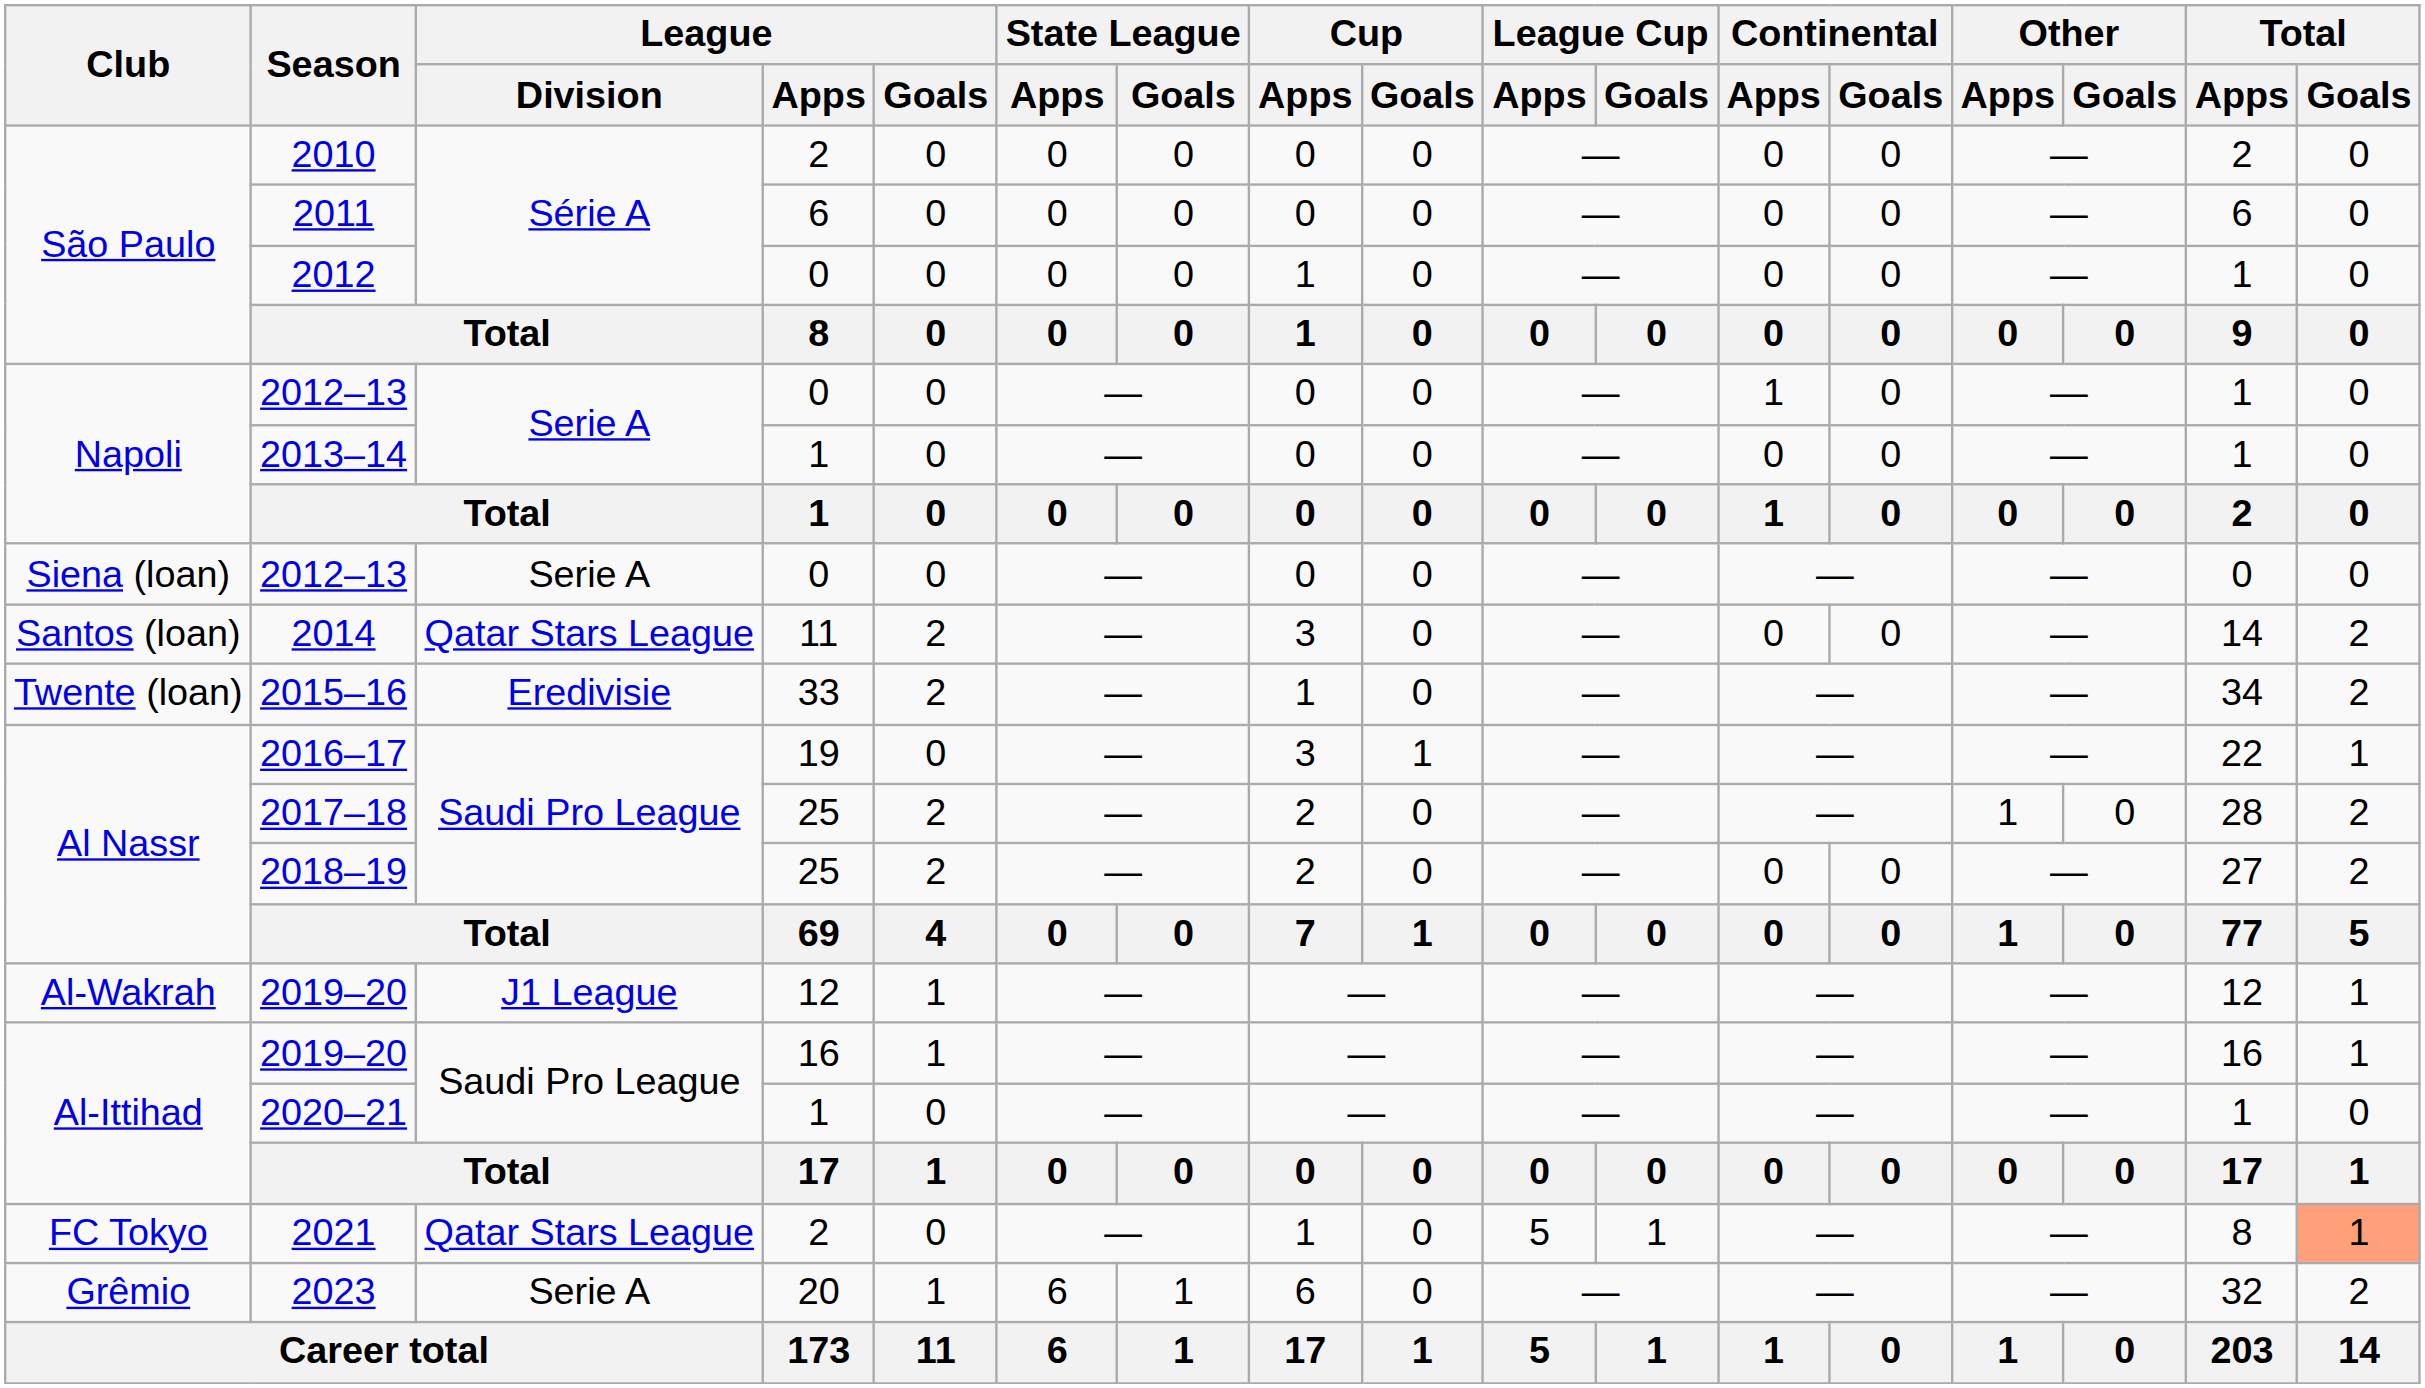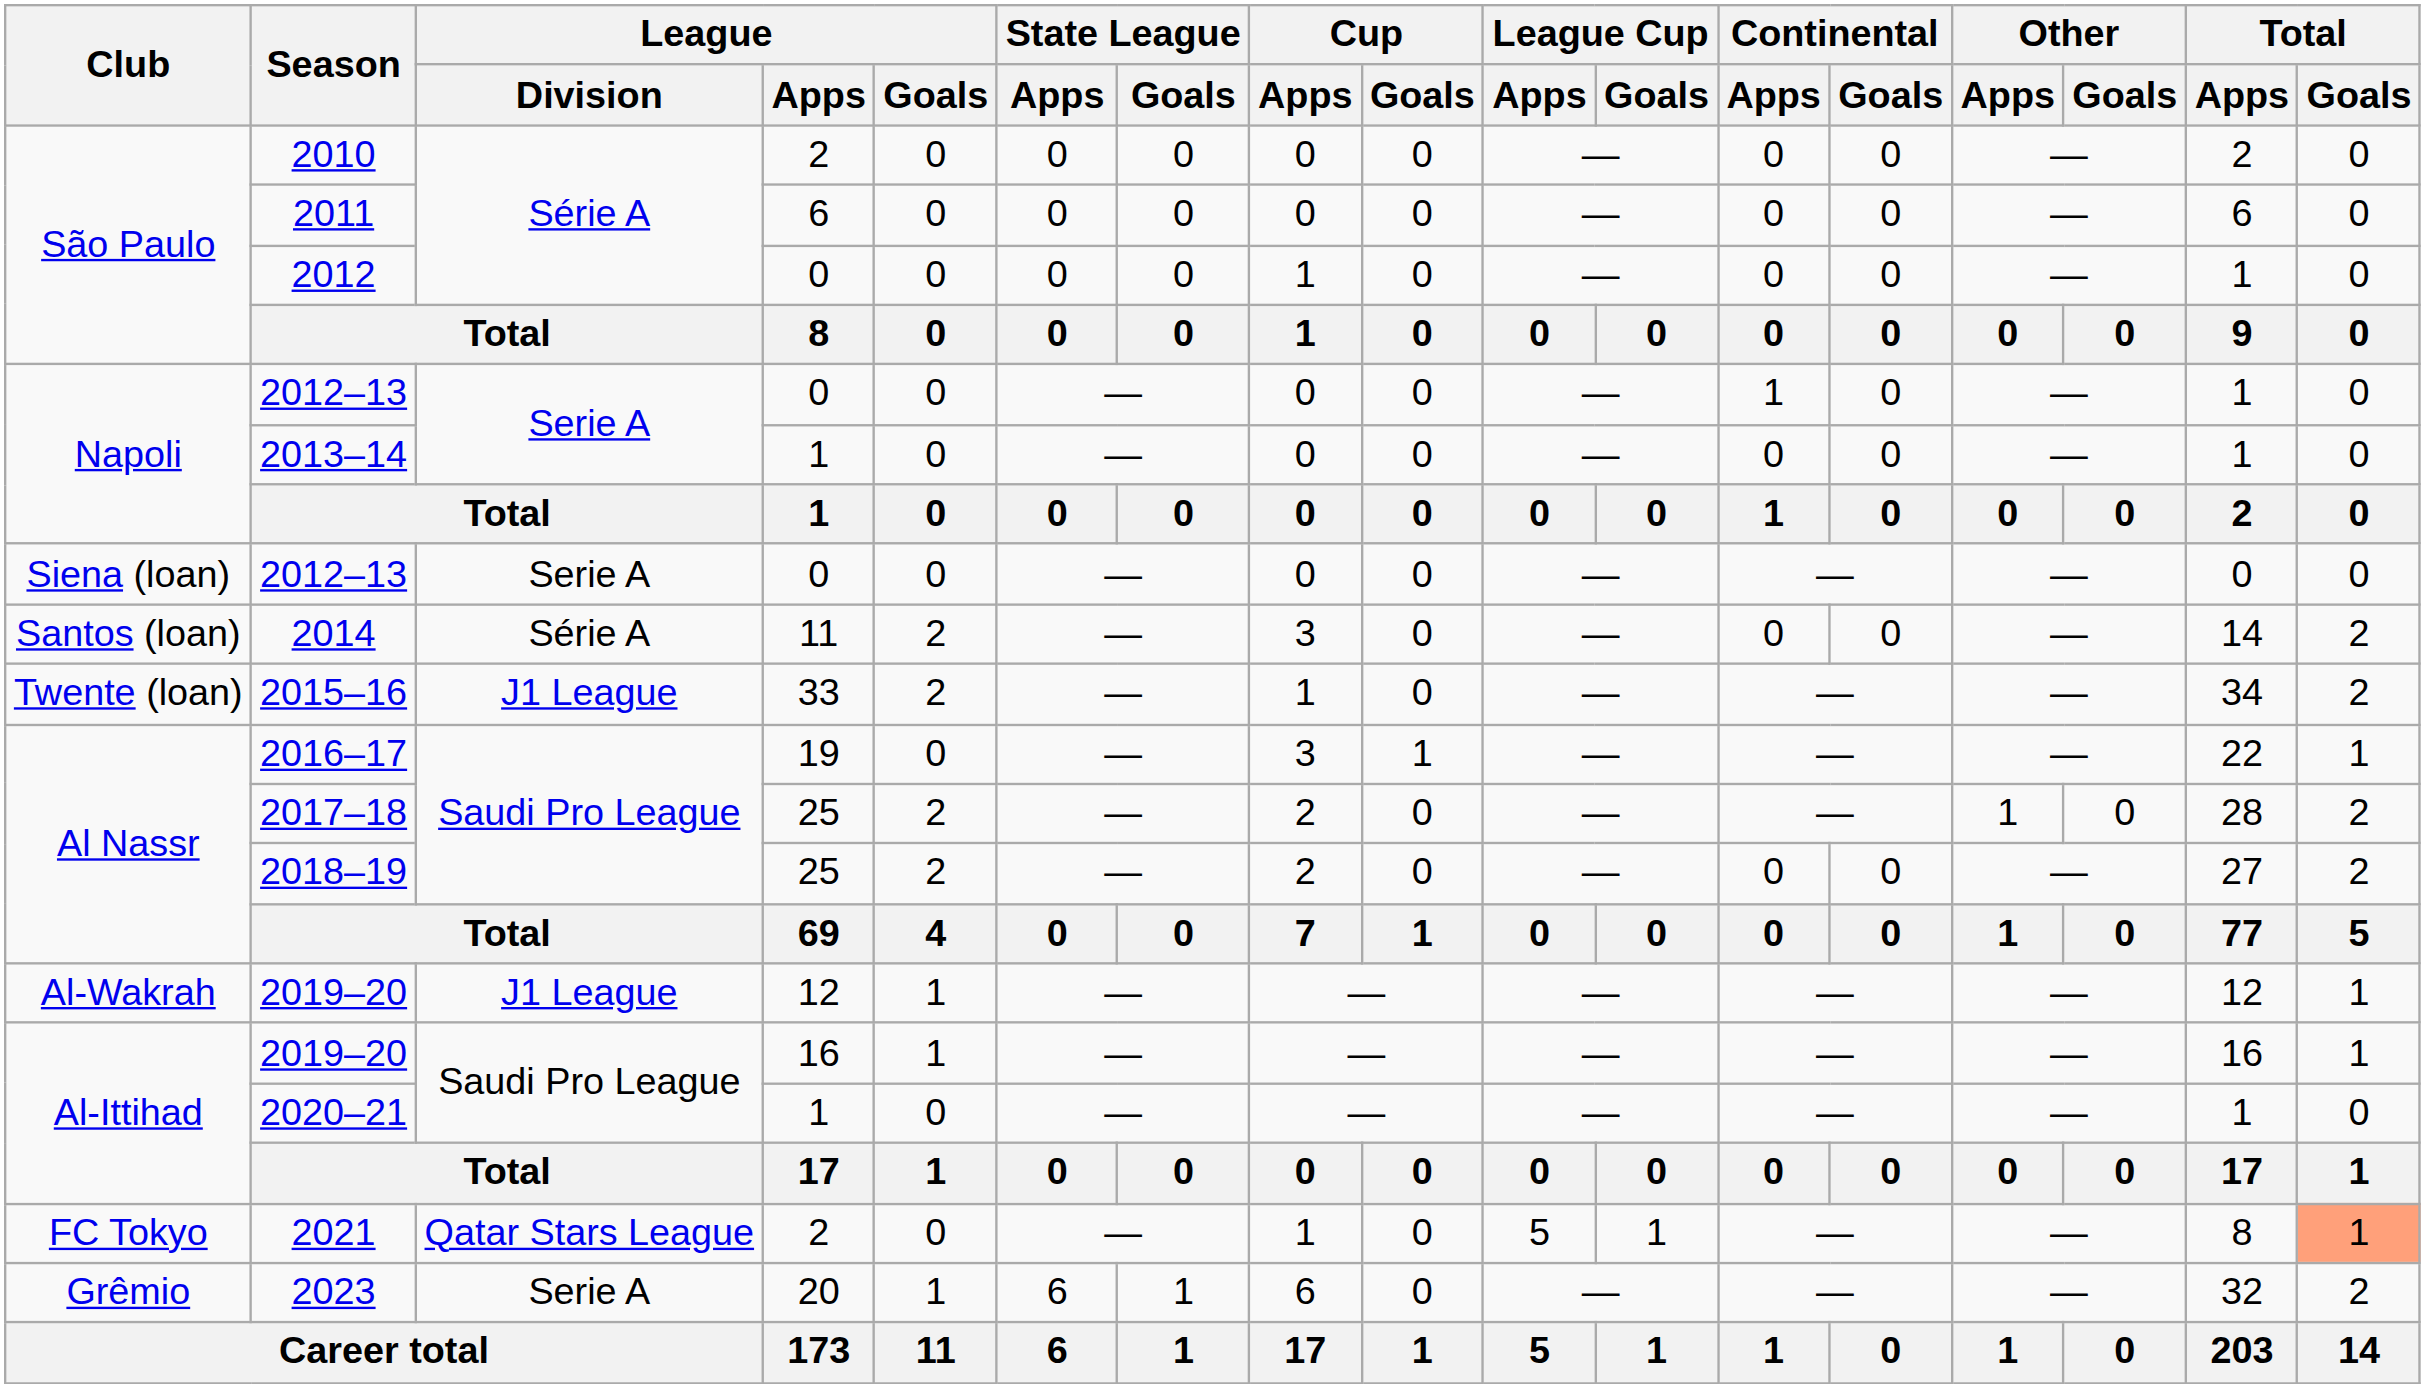 <table class="wikitable" style="text-align: center;">
 <tr>
 <th rowspan="2">Club</th>
 <th rowspan="2">Season</th>
 <th colspan="3">League</th>
 <th colspan="2">State League</th>
 <th colspan="2">Cup</th>
 <th colspan="2">League Cup</th>
 <th colspan="2">Continental</th>
 <th colspan="2">Other</th>
 <th colspan="2">Total</th>
 </tr>
 <tr>
 <th>Division</th>
 <th>Apps</th>
 <th>Goals</th>
 <th>Apps</th>
 <th>Goals</th>
 <th>Apps</th>
 <th>Goals</th>
 <th>Apps</th>
 <th>Goals</th>
 <th>Apps</th>
 <th>Goals</th>
 <th>Apps</th>
 <th>Goals</th>
 <th>Apps</th>
 <th>Goals</th>
 </tr>
 <tr>
 <td rowspan="4"><a href='#'>São Paulo</a></td>
 <td><a href='#'>2010</a></td>
 <td rowspan="3"><a href='#'>Série A</a></td>
 <td>2</td>
 <td>0</td>
 <td>0</td>
 <td>0</td>
 <td>0</td>
 <td>0</td>
 <td colspan="2">—</td>
 <td>0</td>
 <td>0</td>
 <td colspan="2">—</td>
 <td>2</td>
 <td>0</td>
 </tr>
 <tr>
 <td><a href='#'>2011</a></td>
 <td>6</td>
 <td>0</td>
 <td>0</td>
 <td>0</td>
 <td>0</td>
 <td>0</td>
 <td colspan="2">—</td>
 <td>0</td>
 <td>0</td>
 <td colspan="2">—</td>
 <td>6</td>
 <td>0</td>
 </tr>
 <tr>
 <td><a href='#'>2012</a></td>
 <td>0</td>
 <td>0</td>
 <td>0</td>
 <td>0</td>
 <td>1</td>
 <td>0</td>
 <td colspan="2">—</td>
 <td>0</td>
 <td>0</td>
 <td colspan="2">—</td>
 <td>1</td>
 <td>0</td>
 </tr>
 <tr>
 <th colspan="2">Total</th>
 <th>8</th>
 <th>0</th>
 <th>0</th>
 <th>0</th>
 <th>1</th>
 <th>0</th>
 <th>0</th>
 <th>0</th>
 <th>0</th>
 <th>0</th>
 <th>0</th>
 <th>0</th>
 <th>9</th>
 <th>0</th>
 </tr>
 <tr>
 <td rowspan="3" align="center"><a href='#'>Napoli</a></td>
 <td><a href='#'>2012–13</a></td>
 <td rowspan="2" align="center"><a href='#'>Serie A</a></td>
 <td>0</td>
 <td>0</td>
 <td colspan="2">—</td>
 <td>0</td>
 <td>0</td>
 <td colspan="2">—</td>
 <td>1</td>
 <td>0</td>
 <td colspan="2">—</td>
 <td>1</td>
 <td>0</td>
 </tr>
 <tr>
 <td><a href='#'>2013–14</a></td>
 <td>1</td>
 <td>0</td>
 <td colspan="2">—</td>
 <td>0</td>
 <td>0</td>
 <td colspan="2">—</td>
 <td>0</td>
 <td>0</td>
 <td colspan="2">—</td>
 <td>1</td>
 <td>0</td>
 </tr>
 <tr>
 <th colspan="2">Total</th>
 <th>1</th>
 <th>0</th>
 <th>0</th>
 <th>0</th>
 <th>0</th>
 <th>0</th>
 <th>0</th>
 <th>0</th>
 <th>1</th>
 <th>0</th>
 <th>0</th>
 <th>0</th>
 <th>2</th>
 <th>0</th>
 </tr>
 <tr>
 <td><a href='#'>Siena</a> (loan)</td>
 <td><a href='#'>2012–13</a></td>
 <td>Serie A</td>
 <td>0</td>
 <td>0</td>
 <td colspan="2">—</td>
 <td>0</td>
 <td>0</td>
 <td colspan="2">—</td>
 <td colspan="2">—</td>
 <td colspan="2">—</td>
 <td>0</td>
 <td>0</td>
 </tr>
 <tr>
 <td><a href='#'>Santos</a> (loan)</td>
 <td><a href='#'>2014</a></td>
-<td><a href='#'>Qatar Stars League</a></td>
+<td>Série A</td>
 <td>11</td>
 <td>2</td>
 <td colspan="2">—</td>
 <td>3</td>
 <td>0</td>
 <td colspan="2">—</td>
 <td>0</td>
 <td>0</td>
 <td colspan="2">—</td>
 <td>14</td>
 <td>2</td>
 </tr>
 <tr>
 <td><a href='#'>Twente</a> (loan)</td>
 <td><a href='#'>2015–16</a></td>
-<td><a href='#'>Eredivisie</a></td>
+<td><a href='#'>J1 League</a></td>
 <td>33</td>
 <td>2</td>
 <td colspan="2">—</td>
 <td>1</td>
 <td>0</td>
 <td colspan="2">—</td>
 <td colspan="2">—</td>
 <td colspan="2">—</td>
 <td>34</td>
 <td>2</td>
 </tr>
 <tr>
 <td rowspan="4" align="center"><a href='#'>Al Nassr</a></td>
 <td><a href='#'>2016–17</a></td>
 <td rowspan="3" align="center"><a href='#'>Saudi Pro League</a></td>
 <td>19</td>
 <td>0</td>
 <td colspan="2">—</td>
 <td>3</td>
 <td>1</td>
 <td colspan="2">—</td>
 <td colspan="2">—</td>
 <td colspan="2">—</td>
 <td>22</td>
 <td>1</td>
 </tr>
 <tr>
 <td><a href='#'>2017–18</a></td>
 <td>25</td>
 <td>2</td>
 <td colspan="2">—</td>
 <td>2</td>
 <td>0</td>
 <td colspan="2">—</td>
 <td colspan="2">—</td>
 <td>1</td>
 <td>0</td>
 <td>28</td>
 <td>2</td>
 </tr>
 <tr>
 <td><a href='#'>2018–19</a></td>
 <td>25</td>
 <td>2</td>
 <td colspan="2">—</td>
 <td>2</td>
 <td>0</td>
 <td colspan="2">—</td>
 <td>0</td>
 <td>0</td>
 <td colspan="2">—</td>
 <td>27</td>
 <td>2</td>
 </tr>
 <tr>
 <th colspan="2">Total</th>
 <th>69</th>
 <th>4</th>
 <th>0</th>
 <th>0</th>
 <th>7</th>
 <th>1</th>
 <th>0</th>
 <th>0</th>
 <th>0</th>
 <th>0</th>
 <th>1</th>
 <th>0</th>
 <th>77</th>
 <th>5</th>
 </tr>
 <tr>
 <td><a href='#'>Al-Wakrah</a></td>
 <td><a href='#'>2019–20</a></td>
 <td><a href='#'>J1 League</a></td>
 <td>12</td>
 <td>1</td>
 <td colspan="2">—</td>
 <td colspan="2">—</td>
 <td colspan="2">—</td>
 <td colspan="2">—</td>
 <td colspan="2">—</td>
 <td>12</td>
 <td>1</td>
 </tr>
 <tr>
 <td rowspan="3" align="center"><a href='#'>Al-Ittihad</a></td>
 <td><a href='#'>2019–20</a></td>
 <td rowspan="2" align="center">Saudi Pro League</td>
 <td>16</td>
 <td>1</td>
 <td colspan="2">—</td>
 <td colspan="2">—</td>
 <td colspan="2">—</td>
 <td colspan="2">—</td>
 <td colspan="2">—</td>
 <td>16</td>
 <td>1</td>
 </tr>
 <tr>
 <td><a href='#'>2020–21</a></td>
 <td>1</td>
 <td>0</td>
 <td colspan="2">—</td>
 <td colspan="2">—</td>
 <td colspan="2">—</td>
 <td colspan="2">—</td>
 <td colspan="2">—</td>
 <td>1</td>
 <td>0</td>
 </tr>
 <tr>
 <th colspan="2">Total</th>
 <th>17</th>
 <th>1</th>
 <th>0</th>
 <th>0</th>
 <th>0</th>
 <th>0</th>
 <th>0</th>
 <th>0</th>
 <th>0</th>
 <th>0</th>
 <th>0</th>
 <th>0</th>
 <th>17</th>
 <th>1</th>
 </tr>
 <tr>
 <td><a href='#'>FC Tokyo</a></td>
 <td><a href='#'>2021</a></td>
 <td><a href='#'>Qatar Stars League</a></td>
 <td>2</td>
 <td>0</td>
 <td colspan="2">—</td>
 <td>1</td>
 <td>0</td>
 <td>5</td>
 <td>1</td>
 <td colspan="2">—</td>
 <td colspan="2">—</td>
 <td>8</td>
 <td style="background: lightsalmon;">1</td>
 </tr>
 <tr>
 <td><a href='#'>Grêmio</a></td>
 <td><a href='#'>2023</a></td>
 <td>Serie A</td>
 <td>20</td>
 <td>1</td>
 <td>6</td>
 <td>1</td>
 <td>6</td>
 <td>0</td>
 <td colspan="2">—</td>
 <td colspan="2">—</td>
 <td colspan="2">—</td>
 <td>32</td>
 <td>2</td>
 </tr>
 <tr>
 <th colspan="3">Career total</th>
 <th>173</th>
 <th>11</th>
 <th>6</th>
 <th>1</th>
 <th>17</th>
 <th>1</th>
 <th>5</th>
 <th>1</th>
 <th>1</th>
 <th>0</th>
 <th>1</th>
 <th>0</th>
 <th>203</th>
 <th>14</th>
 </tr>
 </table>
